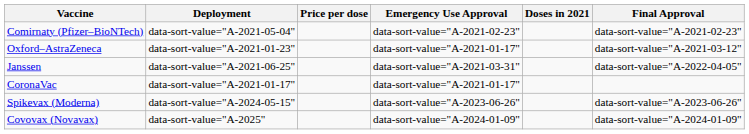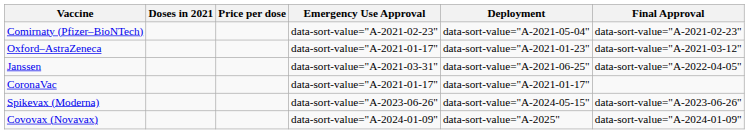 <table class="wikitable sortable">
 <tr>
 <th scope="col">Vaccine</th>
-<th scope="col">Deployment</th>
+<th scope="col">Doses in 2021<wbr></th>
 <th scope="col">Price per dose<wbr></th>
 <th scope="col">Emergency Use Approval</th>
-<th scope="col">Doses in 2021<wbr></th>
+<th scope="col">Deployment</th>
 <th scope="col">Final Approval</th>
 </tr>
 <tr>
 <td><a href='#'>Comirnaty (Pfizer–BioNTech)</a></td>
-<td>data-sort-value="A-2021-05-04" </td>
+<td data-sort-value=184355730></td>
 <td data-sort-value=1100></td>
 <td>data-sort-value="A-2021-02-23" </td>
-<td data-sort-value=184355730></td>
+<td>data-sort-value="A-2021-05-04" </td>
 <td>data-sort-value="A-2021-02-23" </td>
 </tr>
 <tr>
 <td><a href='#'>Oxford–AstraZeneca</a></td>
-<td>data-sort-value="A-2021-01-23" </td>
+<td data-sort-value=164497360></td>
 <td data-sort-value=316></td>
 <td>data-sort-value="A-2021-01-17" </td>
-<td data-sort-value=164497360></td>
+<td>data-sort-value="A-2021-01-23" </td>
 <td>data-sort-value="A-2021-03-12" </td>
 </tr>
 <tr>
 <td><a href='#'>Janssen</a></td>
-<td>data-sort-value="A-2021-06-25" </td>
+<td data-sort-value=35000100></td>
 <td data-sort-value=1000></td>
 <td>data-sort-value="A-2021-03-31" </td>
-<td data-sort-value=35000100></td>
+<td>data-sort-value="A-2021-06-25" </td>
 <td>data-sort-value="A-2022-04-05" </td>
 </tr>
 <tr>
 <td><a href='#'>CoronaVac</a></td>
-<td>data-sort-value="A-2021-01-17" </td>
+<td data-sort-value=103948100></td>
 <td data-sort-value=1160></td>
 <td>data-sort-value="A-2021-01-17" </td>
-<td data-sort-value=103948100></td>
+<td>data-sort-value="A-2021-01-17" </td>
 <td></td>
 </tr>
 <tr>
 <td><a href='#'>Spikevax (Moderna)</a></td>
-<td>data-sort-value="A-2024-05-15" </td>
+<td data-sort-value=0></td>
 <td data-sort-value=1100></td>
 <td>data-sort-value="A-2023-06-26" </td>
-<td data-sort-value=0></td>
+<td>data-sort-value="A-2024-05-15" </td>
 <td>data-sort-value="A-2023-06-26" </td>
 </tr>
 <tr>
 <td><a href='#'>Covovax (Novavax)</a></td>
-<td>data-sort-value="A-2025" </td>
+<td data-sort-value=0></td>
 <td></td>
 <td>data-sort-value="A-2024-01-09" </td>
-<td data-sort-value=0></td>
+<td>data-sort-value="A-2025" </td>
 <td>data-sort-value="A-2024-01-09" </td>
 </tr>
 </table>
